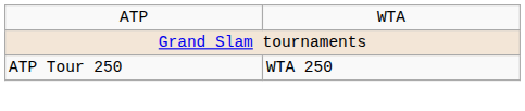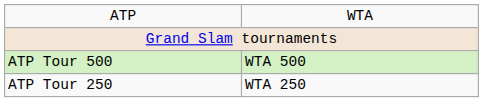 <table class=wikitable style=font-size:97%>
 <tr>
 <td style="width:200px; text-align:center;">ATP</td>
 <td style="width:200px; text-align:center;">WTA</td>
 </tr>
 <tr>
 <td colspan="2" style="text-align:center; background:#f3e6d7;"><a href='#'>Grand Slam</a> tournaments</td>
 </tr>
 <tr>
+<td style="background:#d4f1c5;">ATP Tour 500</td>
+<td style="background:#d4f1c5;">WTA 500</td>
+</tr>
+<tr>
 <td>ATP Tour 250</td>
 <td>WTA 250</td>
 </tr>
 </table>
